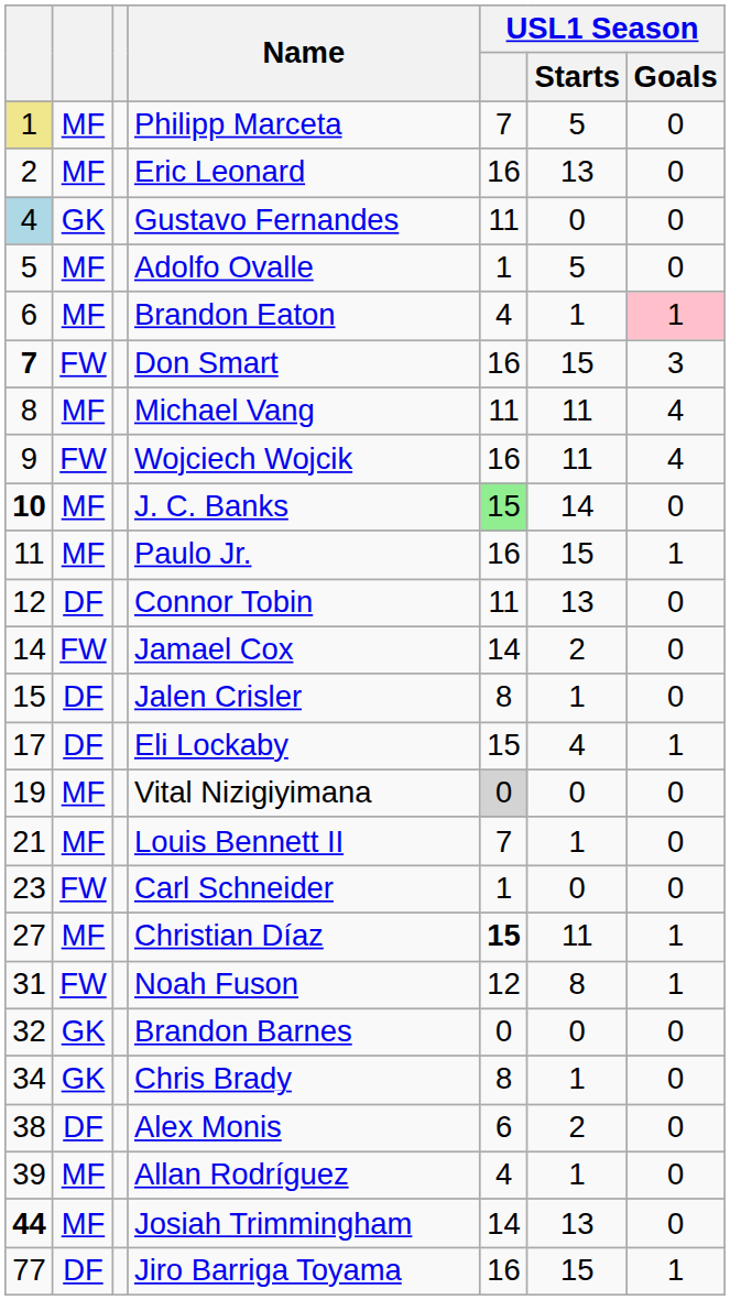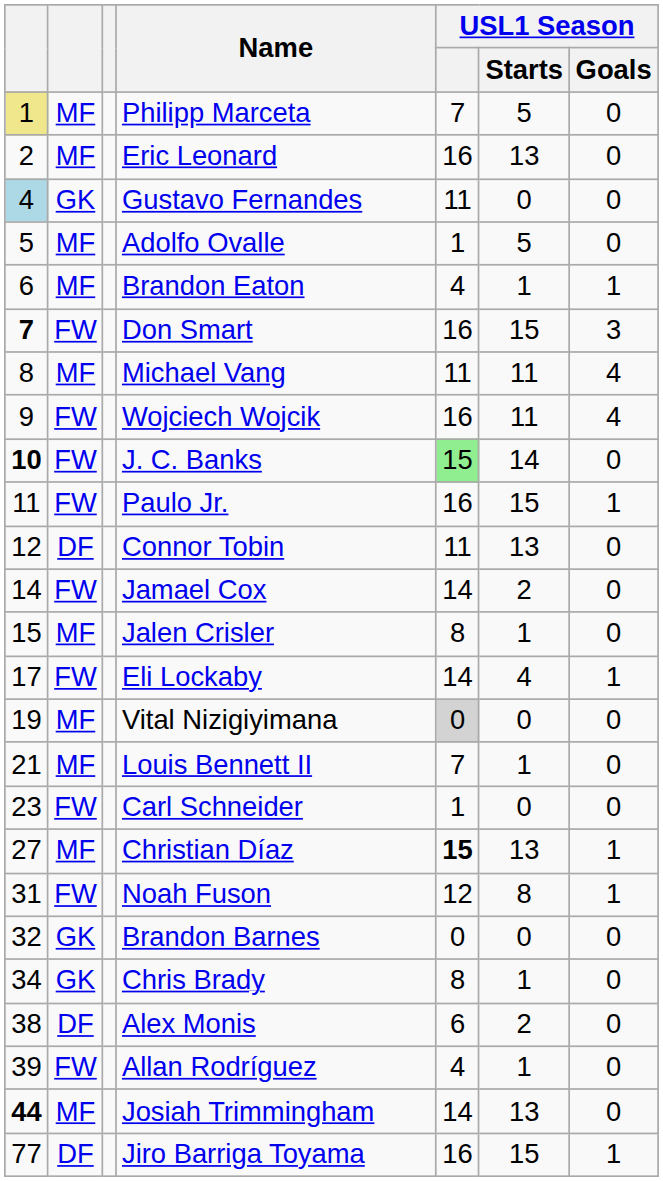 <table class="wikitable sortable" style="text-align:center">
 <tr>
 <th rowspan="2"></th>
 <th rowspan="2"></th>
 <th rowspan="2"></th>
 <th rowspan="2" style="width:180px;">Name</th>
 <th colspan="3" style="width:100px;"><a href='#'>USL1 Season</a></th>
 </tr>
 <tr>
 <th></th>
 <th>Starts</th>
 <th>Goals</th>
 </tr>
 <tr>
 <td style="background: khaki;">1</td>
 <td><a href='#'>MF</a></td>
 <td></td>
 <td align="left" data-sort-value="Marceta, Philipp"><a href='#'>Philipp Marceta</a></td>
 <td>7</td>
 <td>5</td>
 <td>0</td>
 </tr>
 <tr>
 <td>2</td>
 <td><a href='#'>MF</a></td>
 <td></td>
 <td align="left" data-sort-value="Leonard, Eric"><a href='#'>Eric Leonard</a></td>
 <td>16</td>
 <td>13</td>
 <td>0</td>
 </tr>
 <tr>
 <td style="background: lightblue;">4</td>
 <td><a href='#'>GK</a></td>
 <td></td>
 <td align="left" data-sort-value="Fernandes, Gustavo"><a href='#'>Gustavo Fernandes</a></td>
 <td>11</td>
 <td>0</td>
 <td>0</td>
 </tr>
 <tr>
 <td>5</td>
 <td><a href='#'>MF</a></td>
 <td></td>
 <td align="left" data-sort-value="Ovalle, Adolfo"><a href='#'>Adolfo Ovalle</a></td>
 <td>1</td>
 <td>5</td>
 <td>0</td>
 </tr>
 <tr>
 <td>6</td>
 <td><a href='#'>MF</a></td>
 <td></td>
 <td align="left" data-sort-value="Eaton, Brandon"><a href='#'>Brandon Eaton</a></td>
 <td>4</td>
 <td>1</td>
-<td style="background: pink;">1</td>
+<td>1</td>
 </tr>
 <tr>
 <td><strong>7</strong></td>
 <td><a href='#'>FW</a></td>
 <td></td>
 <td align="left" data-sort-value="Smart, Don"><a href='#'>Don Smart</a></td>
 <td>16</td>
 <td>15</td>
 <td>3</td>
 </tr>
 <tr>
 <td>8</td>
 <td><a href='#'>MF</a></td>
 <td></td>
 <td align="left" data-sort-value="Vang, Michael"><a href='#'>Michael Vang</a></td>
 <td>11</td>
 <td>11</td>
 <td>4</td>
 </tr>
 <tr>
 <td>9</td>
 <td><a href='#'>FW</a></td>
 <td></td>
 <td align="left" data-sort-value="Wojcik, Wojciech"><a href='#'>Wojciech Wojcik</a></td>
 <td>16</td>
 <td>11</td>
 <td>4</td>
 </tr>
 <tr>
 <td><strong>10</strong></td>
-<td><a href='#'>MF</a></td>
+<td><a href='#'>FW</a></td>
 <td></td>
 <td align="left" data-sort-value="Banks, J C"><a href='#'>J. C. Banks</a></td>
 <td style="background: lightgreen;">15</td>
 <td>14</td>
 <td>0</td>
 </tr>
 <tr>
 <td>11</td>
-<td><a href='#'>MF</a></td>
+<td><a href='#'>FW</a></td>
 <td></td>
 <td align="left" data-sort-value="Paulo Jr"><a href='#'>Paulo Jr.</a></td>
 <td>16</td>
 <td>15</td>
 <td>1</td>
 </tr>
 <tr>
 <td>12</td>
 <td><a href='#'>DF</a></td>
 <td></td>
 <td align="left" data-sort-value="Tobin, Connor"><a href='#'>Connor Tobin</a></td>
 <td>11</td>
 <td>13</td>
 <td>0</td>
 </tr>
 <tr>
 <td>14</td>
 <td><a href='#'>FW</a></td>
 <td></td>
 <td align="left" data-sort-value="Cox, Jamael"><a href='#'>Jamael Cox</a></td>
 <td>14</td>
 <td>2</td>
 <td>0</td>
 </tr>
 <tr>
 <td>15</td>
-<td><a href='#'>DF</a></td>
+<td><a href='#'>MF</a></td>
 <td></td>
 <td align="left" data-sort-value="Crisler, Jalen"><a href='#'>Jalen Crisler</a></td>
 <td>8</td>
 <td>1</td>
 <td>0</td>
 </tr>
 <tr>
 <td>17</td>
-<td><a href='#'>DF</a></td>
+<td><a href='#'>FW</a></td>
 <td></td>
 <td align="left" data-sort-value="Lockaby, Eli"><a href='#'>Eli Lockaby</a></td>
-<td>15</td>
+<td>14</td>
 <td>4</td>
 <td>1</td>
 </tr>
 <tr>
 <td>19</td>
 <td><a href='#'>MF</a></td>
 <td></td>
 <td align="left" data-sort-value="Nizigiyimana, Vital">Vital Nizigiyimana</td>
 <td style="background: lightgrey;">0</td>
 <td>0</td>
 <td>0</td>
 </tr>
 <tr>
 <td>21</td>
 <td><a href='#'>MF</a></td>
 <td></td>
 <td align="left" data-sort-value="Bennett, Louis"><a href='#'>Louis Bennett II</a></td>
 <td>7</td>
 <td>1</td>
 <td>0</td>
 </tr>
 <tr>
 <td>23</td>
 <td><a href='#'>FW</a></td>
 <td></td>
 <td align="left" data-sort-value="Schneider, Carl"><a href='#'>Carl Schneider</a></td>
 <td>1</td>
 <td>0</td>
 <td>0</td>
 </tr>
 <tr>
 <td>27</td>
 <td><a href='#'>MF</a></td>
 <td></td>
 <td align="left" data-sort-value="Diaz, Christian"><a href='#'>Christian Díaz</a></td>
 <td><strong>15</strong></td>
-<td>11</td>
+<td>13</td>
 <td>1</td>
 </tr>
 <tr>
 <td>31</td>
 <td><a href='#'>FW</a></td>
 <td></td>
 <td align="left" data-sort-value="Fuson, Noah"><a href='#'>Noah Fuson</a></td>
 <td>12</td>
 <td>8</td>
 <td>1</td>
 </tr>
 <tr>
 <td>32</td>
 <td><a href='#'>GK</a></td>
 <td></td>
 <td align="left" data-sort-value="Barnes, Brandon"><a href='#'>Brandon Barnes</a></td>
 <td>0</td>
 <td>0</td>
 <td>0</td>
 </tr>
 <tr>
 <td>34</td>
 <td><a href='#'>GK</a></td>
 <td></td>
 <td align="left" data-sort-value="Brady, Chris"><a href='#'>Chris Brady</a></td>
 <td>8</td>
 <td>1</td>
 <td>0</td>
 </tr>
 <tr>
 <td>38</td>
 <td><a href='#'>DF</a></td>
 <td></td>
 <td align="left" data-sort-value="Monis, Alex"><a href='#'>Alex Monis</a></td>
 <td>6</td>
 <td>2</td>
 <td>0</td>
 </tr>
 <tr>
 <td>39</td>
-<td><a href='#'>MF</a></td>
+<td><a href='#'>FW</a></td>
 <td></td>
 <td align="left" data-sort-value="Rodriguez, Allan"><a href='#'>Allan Rodríguez</a></td>
 <td>4</td>
 <td>1</td>
 <td>0</td>
 </tr>
 <tr>
 <td><strong>44</strong></td>
 <td><a href='#'>MF</a></td>
 <td></td>
 <td align="left" data-sort-value="Trimmingham, Josiah"><a href='#'>Josiah Trimmingham</a></td>
 <td>14</td>
 <td>13</td>
 <td>0</td>
 </tr>
 <tr>
 <td>77</td>
 <td><a href='#'>DF</a></td>
 <td></td>
 <td align="left" data-sort-value="Barriga Toyama, Jiro"><a href='#'>Jiro Barriga Toyama</a></td>
 <td>16</td>
 <td>15</td>
 <td>1</td>
 </tr>
 </table>
